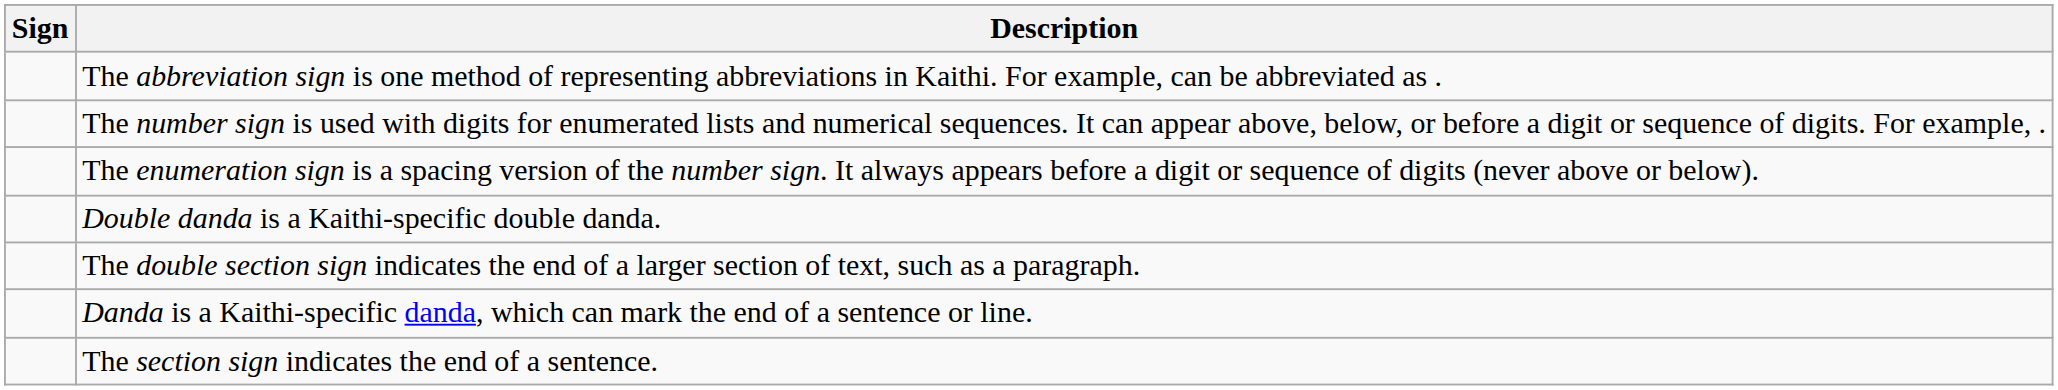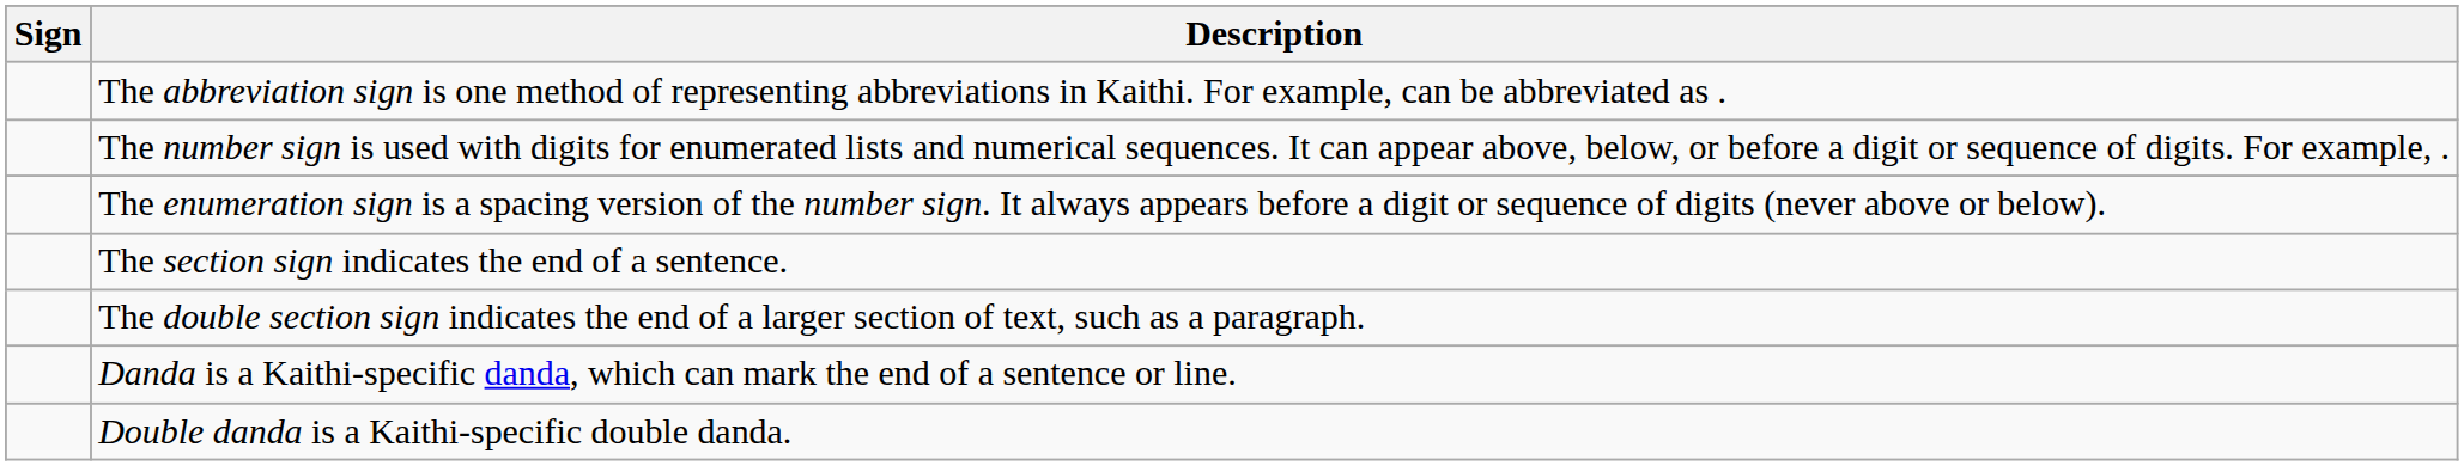 <table class="wikitable">
 <tr>
 <th>Sign</th>
 <th>Description</th>
 </tr>
 <tr>
 <td></td>
 <td>The <em>abbreviation sign</em> is one method of representing abbreviations in Kaithi. For example,  can be abbreviated as .</td>
 </tr>
 <tr>
 <td></td>
 <td>The <em>number sign</em> is used with digits for enumerated lists and numerical sequences. It can appear above, below, or before a digit or sequence of digits. For example, .</td>
 </tr>
 <tr>
 <td></td>
 <td>The <em>enumeration sign</em> is a spacing version of the <em>number sign</em>. It always appears before a digit or sequence of digits (never above or below).</td>
 </tr>
 <tr>
 <td></td>
-<td><em>Double danda</em> is a Kaithi-specific double danda.</td>
+<td>The <em>section sign</em> indicates the end of a sentence.</td>
 </tr>
 <tr>
 <td></td>
 <td>The <em>double section sign</em> indicates the end of a larger section of text, such as a paragraph.</td>
 </tr>
 <tr>
 <td></td>
 <td><em>Danda</em> is a Kaithi-specific <a href='#'>danda</a>, which can mark the end of a sentence or line.</td>
 </tr>
 <tr>
 <td></td>
-<td>The <em>section sign</em> indicates the end of a sentence.</td>
+<td><em>Double danda</em> is a Kaithi-specific double danda.</td>
 </tr>
 </table>
